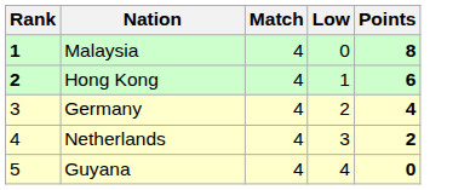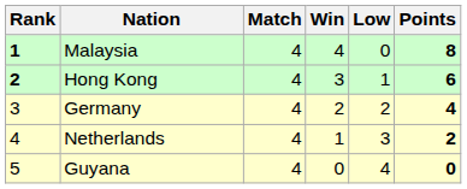 <table class="wikitable">
 <tr>
 <th width=20>Rank</th>
 <th width=150>Nation</th>
 <th width=20>Match</th>
+<th width=20>Win</th>
 <th width=20>Low</th>
 <th width=20>Points</th>
 </tr>
 <tr align="right" style="background:#ccffcc;">
 <td align="left"><strong>1</strong></td>
 <td align="left"> Malaysia</td>
+<td>4</td>
 <td>4</td>
 <td>0</td>
 <td><strong>8</strong></td>
 </tr>
 <tr align="right" style="background:#ccffcc;">
 <td align="left"><strong>2</strong></td>
 <td align="left"> Hong Kong</td>
 <td>4</td>
+<td>3</td>
 <td>1</td>
 <td><strong>6</strong></td>
 </tr>
 <tr align="right" style="background:#ffffcc;">
 <td align="left">3</td>
 <td align="left"> Germany</td>
 <td>4</td>
 <td>2</td>
+<td>2</td>
 <td><strong>4</strong></td>
 </tr>
 <tr align="right" style="background:#ffffcc;">
 <td align="left">4</td>
 <td align="left"> Netherlands</td>
 <td>4</td>
+<td>1</td>
 <td>3</td>
 <td><strong>2</strong></td>
 </tr>
 <tr align="right" style="background:#ffffcc;">
 <td align="left">5</td>
 <td align="left"> Guyana</td>
 <td>4</td>
+<td>0</td>
 <td>4</td>
 <td><strong>0</strong></td>
 </tr>
 </table>
